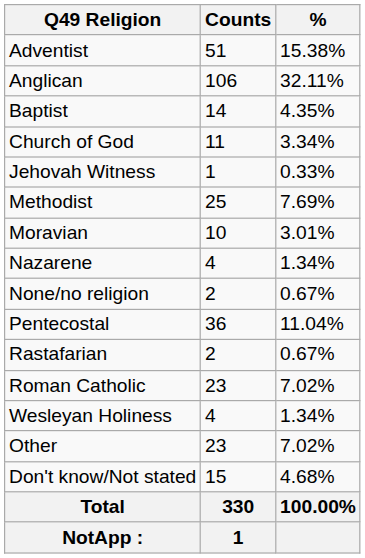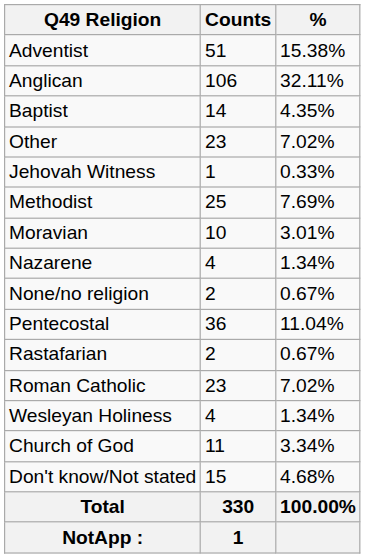 <table class="wikitable sortable">
 <tr>
 <th>Q49 Religion</th>
 <th>Counts</th>
 <th>%</th>
 </tr>
 <tr>
 <td>Adventist</td>
 <td>51</td>
 <td>15.38%</td>
 </tr>
 <tr>
 <td>Anglican</td>
 <td>106</td>
 <td>32.11%</td>
 </tr>
 <tr>
 <td>Baptist</td>
 <td>14</td>
 <td>4.35%</td>
 </tr>
 <tr>
-<td>Church of God</td>
-<td>11</td>
-<td>3.34%</td>
+<td>Other</td>
+<td>23</td>
+<td>7.02%</td>
 </tr>
 <tr>
 <td>Jehovah Witness</td>
 <td>1</td>
 <td>0.33%</td>
 </tr>
 <tr>
 <td>Methodist</td>
 <td>25</td>
 <td>7.69%</td>
 </tr>
 <tr>
 <td>Moravian</td>
 <td>10</td>
 <td>3.01%</td>
 </tr>
 <tr>
 <td>Nazarene</td>
 <td>4</td>
 <td>1.34%</td>
 </tr>
 <tr>
 <td>None/no religion</td>
 <td>2</td>
 <td>0.67%</td>
 </tr>
 <tr>
 <td>Pentecostal</td>
 <td>36</td>
 <td>11.04%</td>
 </tr>
 <tr>
 <td>Rastafarian</td>
 <td>2</td>
 <td>0.67%</td>
 </tr>
 <tr>
 <td>Roman Catholic</td>
 <td>23</td>
 <td>7.02%</td>
 </tr>
 <tr>
 <td>Wesleyan Holiness</td>
 <td>4</td>
 <td>1.34%</td>
 </tr>
 <tr>
-<td>Other</td>
-<td>23</td>
-<td>7.02%</td>
+<td>Church of God</td>
+<td>11</td>
+<td>3.34%</td>
 </tr>
 <tr>
 <td>Don't know/Not stated</td>
 <td>15</td>
 <td>4.68%</td>
 </tr>
 <tr>
 <th>Total</th>
 <th>330</th>
 <th>100.00%</th>
 </tr>
 <tr>
 <th>NotApp :</th>
 <th>1</th>
 <th></th>
 </tr>
 </table>
